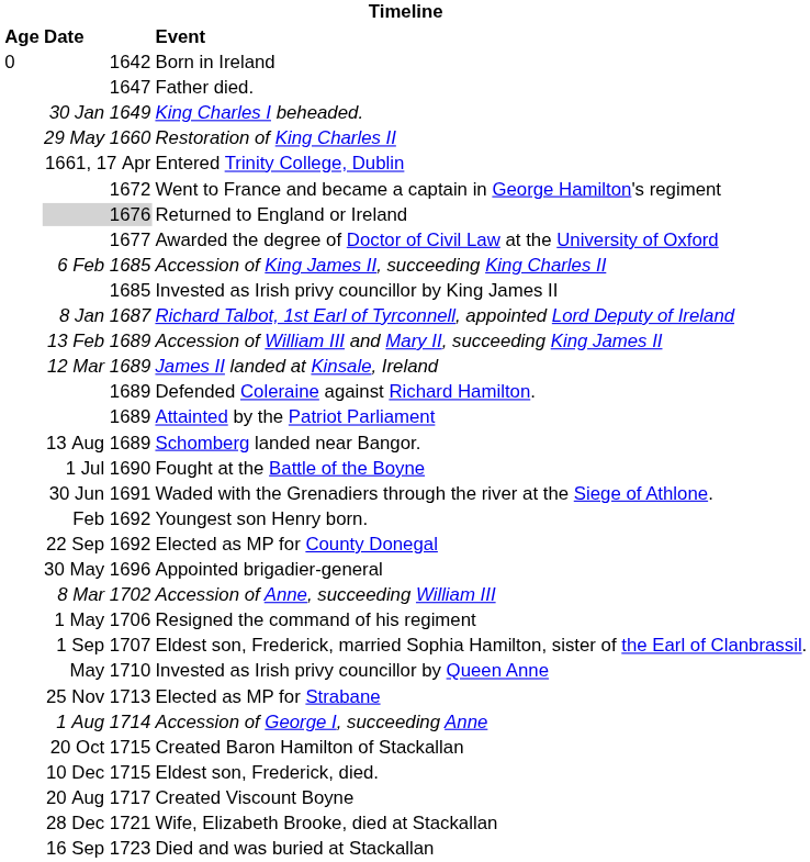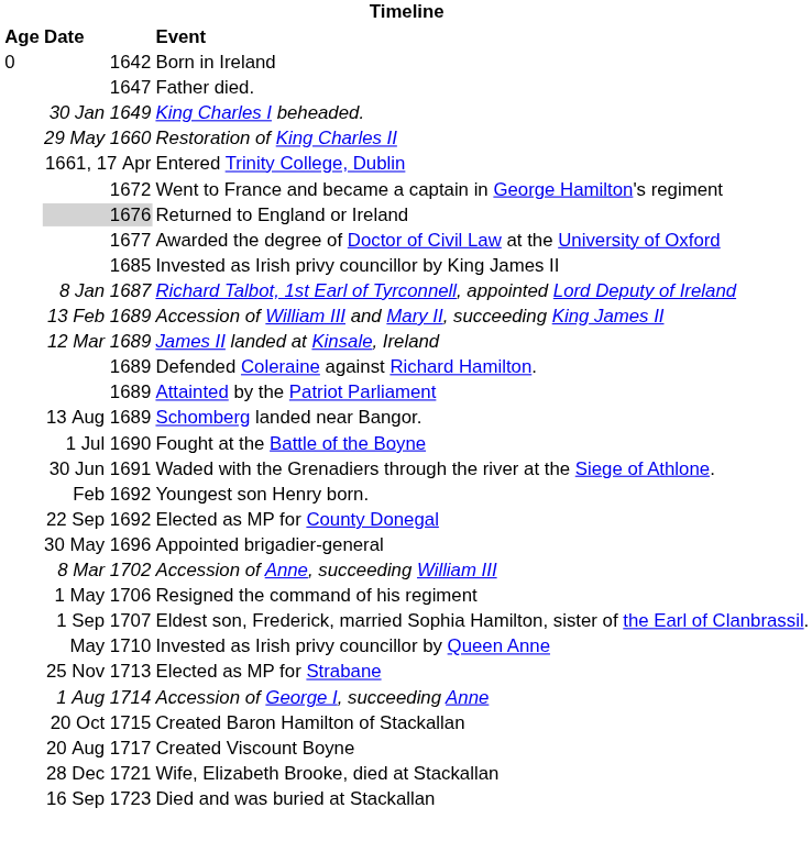 <table>
 <tr>
 <th colspan=3>Timeline</th>
 </tr>
 <tr>
 <th align="left">Age</th>
 <th align="left">Date</th>
 <th align="left">Event</th>
 </tr>
 <tr>
 <td>0</td>
 <td align=right>1642</td>
 <td>Born in Ireland</td>
 </tr>
 <tr>
 <td></td>
 <td align=right>1647</td>
 <td>Father died.</td>
 </tr>
 <tr>
 <td></td>
 <td align=right><em>30 Jan 1649</em></td>
 <td><em><a href='#'>King Charles I</a> beheaded.</em></td>
 </tr>
 <tr>
 <td></td>
 <td align=right><em>29 May 1660</em></td>
 <td><em>Restoration of <a href='#'>King Charles II</a></em></td>
 </tr>
 <tr>
 <td></td>
 <td align=right>1661, 17 Apr</td>
 <td>Entered <a href='#'>Trinity College, Dublin</a></td>
 </tr>
 <tr>
 <td></td>
 <td align=right>1672</td>
 <td>Went to France and became a captain in <a href='#'>George Hamilton</a>'s regiment</td>
 </tr>
 <tr>
 <td></td>
 <td align=right style="background: lightgrey;">1676</td>
 <td>Returned to England or Ireland</td>
 </tr>
 <tr>
 <td></td>
 <td align=right>1677</td>
 <td>Awarded the degree of <a href='#'>Doctor of Civil Law</a> at the <a href='#'>University of Oxford</a></td>
-</tr>
-<tr>
-<td></td>
-<td align=right><em>6 Feb 1685</em></td>
-<td><em>Accession of <a href='#'>King James II</a>, succeeding <a href='#'>King Charles II</a></em></td>
 </tr>
 <tr>
 <td></td>
 <td align=right>1685</td>
 <td>Invested as Irish privy councillor by King James II</td>
 </tr>
 <tr>
 <td></td>
 <td align=right><em>8 Jan 1687</em></td>
 <td><em><a href='#'>Richard Talbot, 1st Earl of Tyrconnell</a>, appointed <a href='#'>Lord Deputy of Ireland</a></em></td>
 </tr>
 <tr>
 <td></td>
 <td align=right><em>13 Feb 1689</em></td>
 <td><em>Accession of <a href='#'>William III</a> and <a href='#'>Mary II</a>, succeeding <a href='#'>King James II</a></em></td>
 </tr>
 <tr>
 <td></td>
 <td align=right><em>12 Mar 1689</em></td>
 <td><em><a href='#'>James II</a> landed at <a href='#'>Kinsale</a>, Ireland</em></td>
 </tr>
 <tr>
 <td></td>
 <td align=right>1689</td>
 <td>Defended <a href='#'>Coleraine</a> against <a href='#'>Richard Hamilton</a>.</td>
 </tr>
 <tr>
 <td></td>
 <td align=right>1689</td>
 <td><a href='#'>Attainted</a> by the <a href='#'>Patriot Parliament</a></td>
 </tr>
 <tr>
 <td></td>
 <td align=right>13 Aug 1689</td>
 <td><a href='#'>Schomberg</a> landed near Bangor.</td>
 </tr>
 <tr>
 <td></td>
 <td align=right>1 Jul 1690</td>
 <td>Fought at the <a href='#'>Battle of the Boyne</a></td>
 </tr>
 <tr>
 <td></td>
 <td align=right>30 Jun 1691</td>
 <td>Waded with the Grenadiers through the river at the <a href='#'>Siege of Athlone</a>.</td>
 </tr>
 <tr>
 <td></td>
 <td align=right>Feb 1692</td>
 <td>Youngest son Henry born.</td>
 </tr>
 <tr>
 <td></td>
 <td align=right>22 Sep 1692</td>
 <td>Elected as MP for <a href='#'>County Donegal</a></td>
 </tr>
 <tr>
 <td></td>
 <td align=right>30 May 1696</td>
 <td>Appointed brigadier-general</td>
 </tr>
 <tr>
 <td></td>
 <td align=right><em>8 Mar 1702</em></td>
 <td><em>Accession of <a href='#'>Anne</a>, succeeding <a href='#'>William III</a></em></td>
 </tr>
 <tr>
 <td></td>
 <td align=right>1 May 1706</td>
 <td>Resigned the command of his regiment</td>
 </tr>
 <tr>
 <td></td>
 <td align=right>1 Sep 1707</td>
 <td>Eldest son, Frederick, married Sophia Hamilton, sister of <a href='#'>the Earl of Clanbrassil</a>.</td>
 </tr>
 <tr>
 <td></td>
 <td align=right>May 1710</td>
 <td>Invested as Irish privy councillor by <a href='#'>Queen Anne</a></td>
 </tr>
 <tr>
 <td></td>
 <td align=right>25 Nov 1713</td>
 <td>Elected as MP for <a href='#'>Strabane</a></td>
 </tr>
 <tr>
 <td></td>
 <td align=right><em>1 Aug 1714</em></td>
 <td><em>Accession of <a href='#'>George I</a>, succeeding <a href='#'>Anne</a></em></td>
 </tr>
 <tr>
 <td></td>
 <td align=right>20 Oct 1715</td>
 <td>Created Baron Hamilton of Stackallan</td>
 </tr>
 <tr>
 <td></td>
-<td align=right>10 Dec 1715</td>
-<td>Eldest son, Frederick, died.</td>
-</tr>
-<tr>
-<td></td>
 <td align=right>20 Aug 1717</td>
 <td>Created Viscount Boyne</td>
 </tr>
 <tr>
 <td></td>
 <td align=right>28 Dec 1721</td>
 <td>Wife, Elizabeth Brooke, died at Stackallan</td>
 </tr>
 <tr>
 <td></td>
 <td align=right>16 Sep 1723</td>
 <td>Died and was buried at Stackallan</td>
 </tr>
 </table>
